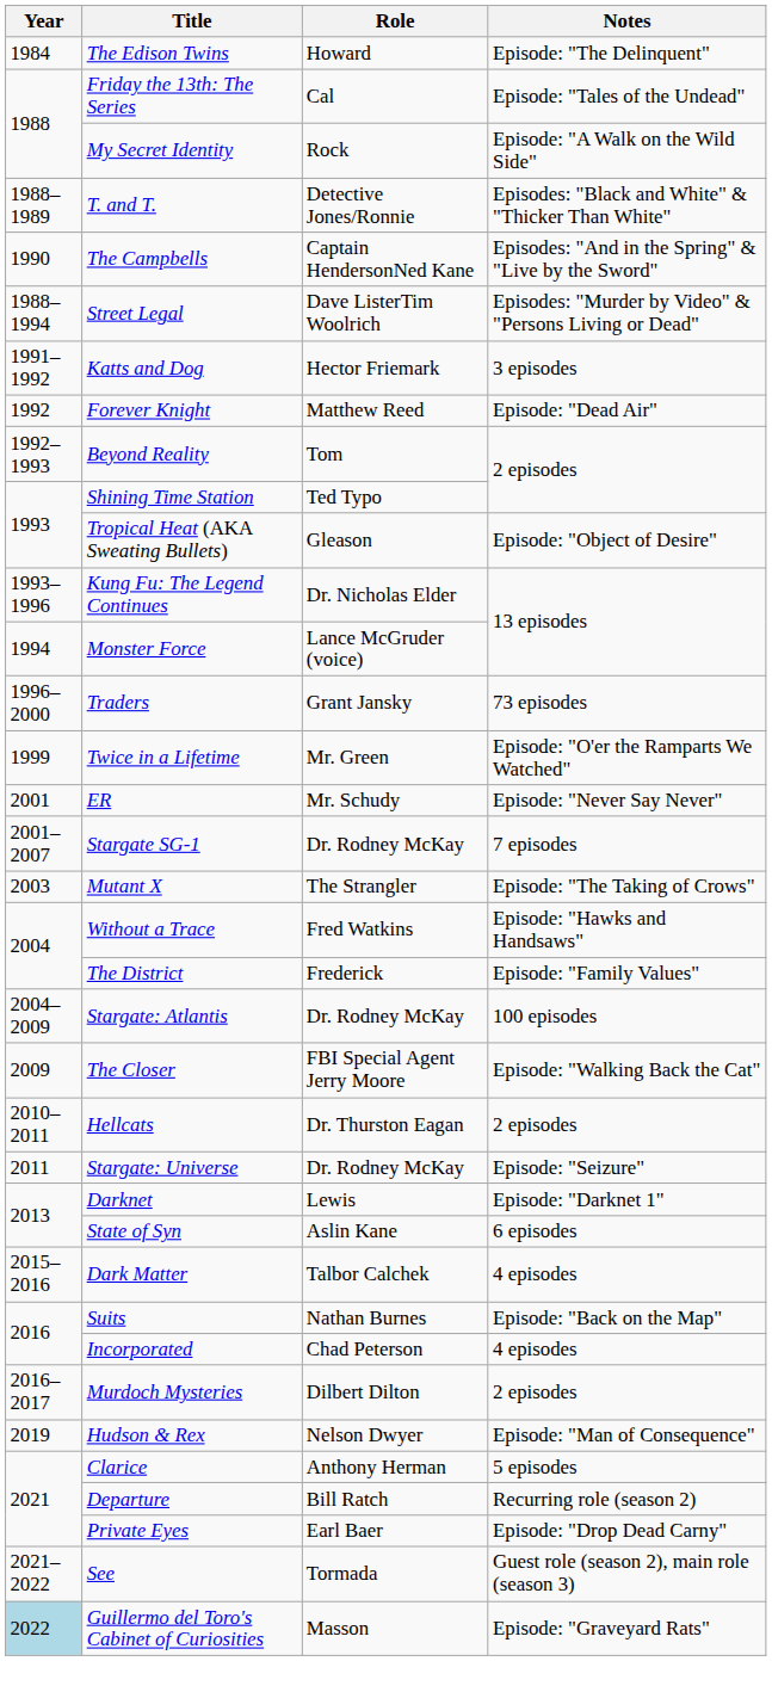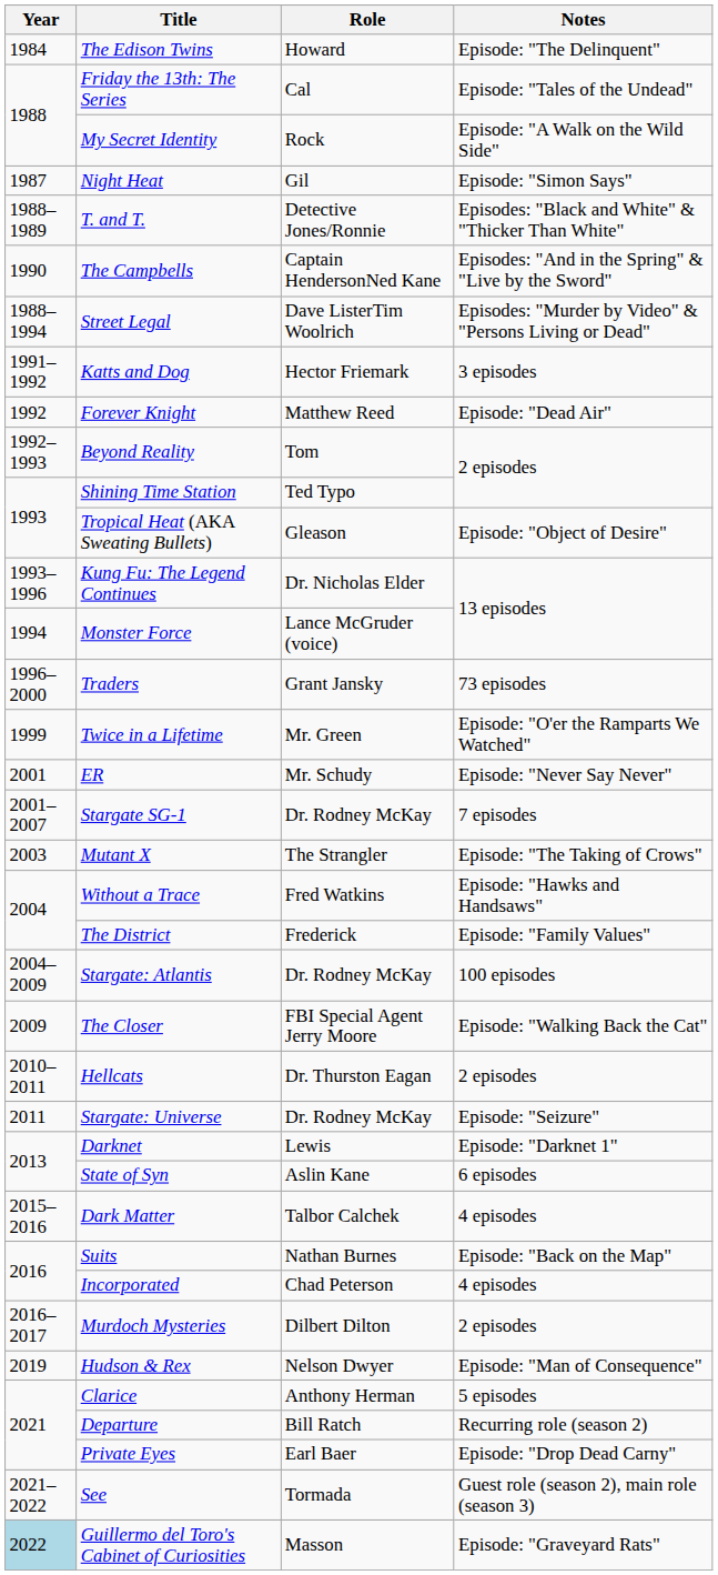 <table class="wikitable sortable">
 <tr>
 <th>Year</th>
 <th>Title</th>
 <th>Role</th>
 <th class="unsortable">Notes</th>
 </tr>
 <tr>
 <td>1984</td>
 <td data-sort-value="Edison Twins, The"><em><a href='#'>The Edison Twins</a></em></td>
 <td>Howard</td>
 <td>Episode: "The Delinquent"</td>
 </tr>
 <tr>
 <td rowspan="2">1988</td>
 <td><em><a href='#'>Friday the 13th: The Series</a></em></td>
 <td>Cal</td>
 <td>Episode: "Tales of the Undead"</td>
 </tr>
 <tr>
 <td><em><a href='#'>My Secret Identity</a></em></td>
 <td>Rock</td>
 <td>Episode: "A Walk on the Wild Side"</td>
+</tr>
+<tr>
+<td>1987</td>
+<td><em><a href='#'>Night Heat</a></em></td>
+<td>Gil</td>
+<td>Episode: "Simon Says"</td>
 </tr>
 <tr>
 <td>1988–1989</td>
 <td><em><a href='#'>T. and T.</a></em></td>
 <td>Detective Jones/Ronnie</td>
 <td>Episodes: "Black and White" & "Thicker Than White"</td>
 </tr>
 <tr>
 <td>1990</td>
 <td data-sort-value="Campbells, The"><em><a href='#'>The Campbells</a></em></td>
 <td>Captain HendersonNed Kane</td>
 <td>Episodes: "And in the Spring" & "Live by the Sword"</td>
 </tr>
 <tr>
 <td>1988–1994</td>
 <td><em><a href='#'>Street Legal</a></em></td>
 <td>Dave ListerTim Woolrich</td>
 <td>Episodes: "Murder by Video" & "Persons Living or Dead"</td>
 </tr>
 <tr>
 <td>1991–1992</td>
 <td><em><a href='#'>Katts and Dog</a></em></td>
 <td>Hector Friemark</td>
 <td>3 episodes</td>
 </tr>
 <tr>
 <td>1992</td>
 <td><em><a href='#'>Forever Knight</a></em></td>
 <td>Matthew Reed</td>
 <td>Episode: "Dead Air"</td>
 </tr>
 <tr>
 <td>1992–1993</td>
 <td><em><a href='#'>Beyond Reality</a></em></td>
 <td>Tom</td>
 <td rowspan="2">2 episodes</td>
 </tr>
 <tr>
 <td rowspan="2">1993</td>
 <td><em><a href='#'>Shining Time Station</a></em></td>
 <td>Ted Typo</td>
 </tr>
 <tr>
 <td><em><a href='#'>Tropical Heat</a></em> (AKA <em>Sweating Bullets</em>)</td>
 <td>Gleason</td>
 <td>Episode: "Object of Desire"</td>
 </tr>
 <tr>
 <td>1993–1996</td>
 <td><em><a href='#'>Kung Fu: The Legend Continues</a></em></td>
 <td>Dr. Nicholas Elder</td>
 <td rowspan="2">13 episodes</td>
 </tr>
 <tr>
 <td>1994</td>
 <td><em><a href='#'>Monster Force</a></em></td>
 <td>Lance McGruder (voice)</td>
 </tr>
 <tr>
 <td>1996–2000</td>
 <td><em><a href='#'>Traders</a></em></td>
 <td>Grant Jansky</td>
 <td>73 episodes</td>
 </tr>
 <tr>
 <td>1999</td>
 <td><em><a href='#'>Twice in a Lifetime</a></em></td>
 <td>Mr. Green</td>
 <td>Episode: "O'er the Ramparts We Watched"</td>
 </tr>
 <tr>
 <td>2001</td>
 <td><em><a href='#'>ER</a></em></td>
 <td>Mr. Schudy</td>
 <td>Episode: "Never Say Never"</td>
 </tr>
 <tr>
 <td>2001–2007</td>
 <td><em><a href='#'>Stargate SG-1</a></em></td>
 <td>Dr. Rodney McKay</td>
 <td>7 episodes</td>
 </tr>
 <tr>
 <td>2003</td>
 <td><em><a href='#'>Mutant X</a></em></td>
 <td>The Strangler</td>
 <td>Episode: "The Taking of Crows"</td>
 </tr>
 <tr>
 <td rowspan="2">2004</td>
 <td><em><a href='#'>Without a Trace</a></em></td>
 <td>Fred Watkins</td>
 <td>Episode: "Hawks and Handsaws"</td>
 </tr>
 <tr>
 <td data-sort-value="District, The"><em><a href='#'>The District</a></em></td>
 <td>Frederick</td>
 <td>Episode: "Family Values"</td>
 </tr>
 <tr>
 <td>2004–2009</td>
 <td><em><a href='#'>Stargate: Atlantis</a></em></td>
 <td>Dr. Rodney McKay</td>
 <td>100 episodes</td>
 </tr>
 <tr>
 <td>2009</td>
 <td data-sort-value="Closer, The"><em><a href='#'>The Closer</a></em></td>
 <td>FBI Special Agent Jerry Moore</td>
 <td>Episode: "Walking Back the Cat"</td>
 </tr>
 <tr>
 <td>2010–2011</td>
 <td><em><a href='#'>Hellcats</a></em></td>
 <td>Dr. Thurston Eagan</td>
 <td>2 episodes</td>
 </tr>
 <tr>
 <td>2011</td>
 <td><em><a href='#'>Stargate: Universe</a></em></td>
 <td>Dr. Rodney McKay</td>
 <td>Episode: "Seizure"</td>
 </tr>
 <tr>
 <td rowspan="2">2013</td>
 <td><em><a href='#'>Darknet</a></em></td>
 <td>Lewis</td>
 <td>Episode: "Darknet 1"</td>
 </tr>
 <tr>
 <td><em><a href='#'>State of Syn</a></em></td>
 <td>Aslin Kane</td>
 <td>6 episodes</td>
 </tr>
 <tr>
 <td>2015–2016</td>
 <td><em><a href='#'>Dark Matter</a></em></td>
 <td>Talbor Calchek</td>
 <td>4 episodes</td>
 </tr>
 <tr>
 <td rowspan="2">2016</td>
 <td><em><a href='#'>Suits</a></em></td>
 <td>Nathan Burnes</td>
 <td>Episode: "Back on the Map"</td>
 </tr>
 <tr>
 <td><em><a href='#'>Incorporated</a></em></td>
 <td>Chad Peterson</td>
 <td>4 episodes</td>
 </tr>
 <tr>
 <td>2016–2017</td>
 <td><em><a href='#'>Murdoch Mysteries</a></em></td>
 <td>Dilbert Dilton</td>
 <td>2 episodes</td>
 </tr>
 <tr>
 <td>2019</td>
 <td><em><a href='#'>Hudson & Rex</a></em></td>
 <td>Nelson Dwyer</td>
 <td>Episode: "Man of Consequence"</td>
 </tr>
 <tr>
 <td rowspan="3">2021</td>
 <td><em><a href='#'>Clarice</a></em></td>
 <td>Anthony Herman</td>
 <td>5 episodes</td>
 </tr>
 <tr>
 <td><em><a href='#'>Departure</a></em></td>
 <td>Bill Ratch</td>
 <td>Recurring role (season 2)</td>
 </tr>
 <tr>
 <td><em><a href='#'>Private Eyes</a></em></td>
 <td>Earl Baer</td>
 <td>Episode: "Drop Dead Carny"</td>
 </tr>
 <tr>
 <td>2021–2022</td>
 <td><em><a href='#'>See</a></em></td>
 <td>Tormada</td>
 <td>Guest role (season 2), main role (season 3)</td>
 </tr>
 <tr>
 <td style="background: lightblue;">2022</td>
 <td><em><a href='#'>Guillermo del Toro's Cabinet of Curiosities</a></em></td>
 <td>Masson</td>
 <td>Episode: "Graveyard Rats"</td>
 </tr>
 </table>
